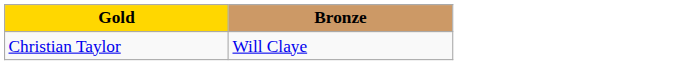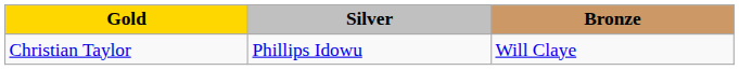 <table class="wikitable" style="text-align:left">
 <tr align="center">
 <td width=200 bgcolor=gold><strong>Gold</strong></td>
+<td width=200 bgcolor=silver><strong>Silver</strong></td>
 <td width=200 bgcolor=CC9966><strong>Bronze</strong></td>
 </tr>
 <tr>
 <td><a href='#'>Christian Taylor</a><br><em></em></td>
+<td><a href='#'>Phillips Idowu</a><br><em></em></td>
 <td><a href='#'>Will Claye</a><br><em></em></td>
 </tr>
 </table>
